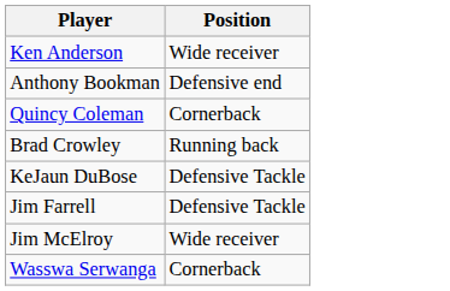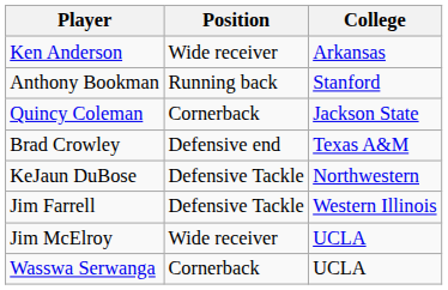 <table class="wikitable">
 <tr>
 <th>Player</th>
 <th>Position</th>
+<th>College</th>
 </tr>
 <tr>
 <td><a href='#'>Ken Anderson</a></td>
 <td>Wide receiver</td>
+<td><a href='#'>Arkansas</a></td>
 </tr>
 <tr>
 <td>Anthony Bookman</td>
-<td>Defensive end</td>
+<td>Running back</td>
+<td><a href='#'>Stanford</a></td>
 </tr>
 <tr>
 <td><a href='#'>Quincy Coleman</a></td>
 <td>Cornerback</td>
+<td><a href='#'>Jackson State</a></td>
 </tr>
 <tr>
 <td>Brad Crowley</td>
-<td>Running back</td>
+<td>Defensive end</td>
+<td><a href='#'>Texas A&M</a></td>
 </tr>
 <tr>
 <td>KeJaun DuBose</td>
 <td>Defensive Tackle</td>
+<td><a href='#'>Northwestern</a></td>
 </tr>
 <tr>
 <td>Jim Farrell</td>
 <td>Defensive Tackle</td>
+<td><a href='#'>Western Illinois</a></td>
 </tr>
 <tr>
 <td>Jim McElroy</td>
 <td>Wide receiver</td>
+<td><a href='#'>UCLA</a></td>
 </tr>
 <tr>
 <td><a href='#'>Wasswa Serwanga</a></td>
 <td>Cornerback</td>
+<td>UCLA</td>
 </tr>
 </table>
